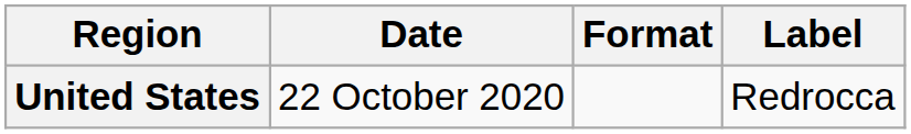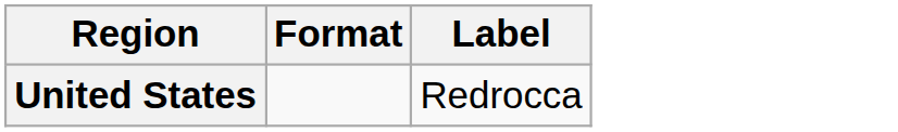 <table class="wikitable plainrowheaders" style="text-align:center;">
 <tr>
 <th>Region</th>
-<th>Date</th>
 <th>Format</th>
 <th>Label</th>
 </tr>
 <tr>
 <th scope="row">United States</th>
-<td>22 October 2020</td>
 <td></td>
 <td>Redrocca</td>
 </tr>
 </table>
